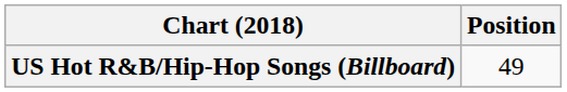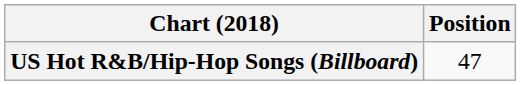 <table class="wikitable plainrowheaders" style="text-align:center">
 <tr>
 <th scope="col">Chart (2018)</th>
 <th scope="col">Position</th>
 </tr>
 <tr>
 <th scope="row">US Hot R&B/Hip-Hop Songs (<em>Billboard</em>)</th>
-<td>49</td>
+<td>47</td>
 </tr>
 </table>
